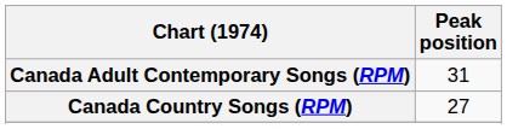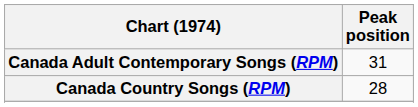 <table class="wikitable sortable plainrowheaders" style="text-align:center">
 <tr>
 <th scope="col">Chart (1974)</th>
 <th scope="col">Peak<br> position</th>
 </tr>
 <tr>
 <th scope="row">Canada Adult Contemporary Songs (<em><a href='#'>RPM</a></em>)</th>
 <td>31</td>
 </tr>
 <tr>
 <th scope="row">Canada Country Songs (<em><a href='#'>RPM</a></em>)</th>
-<td>27</td>
+<td>28</td>
 </tr>
 <tr>
 </tr>
 <tr>
 </tr>
 </table>
